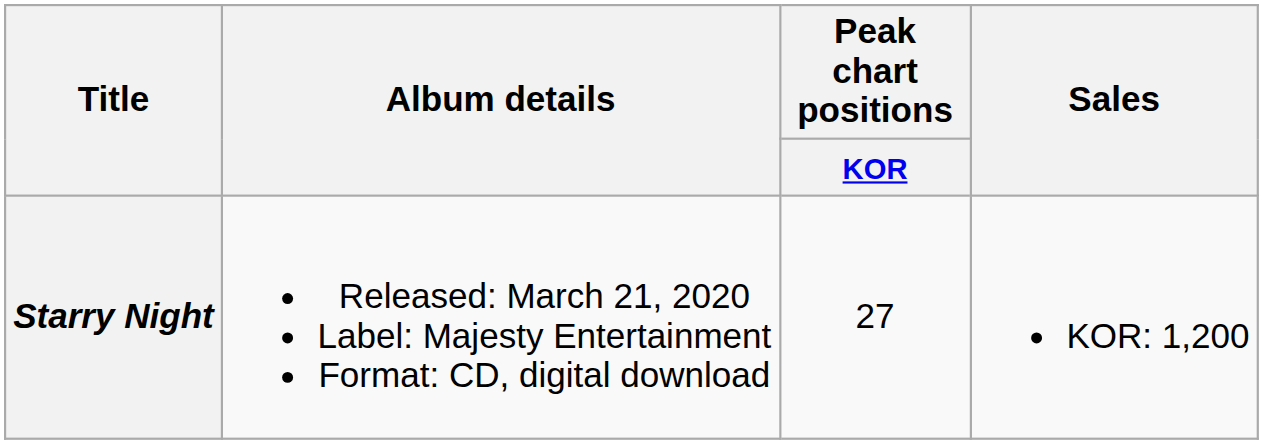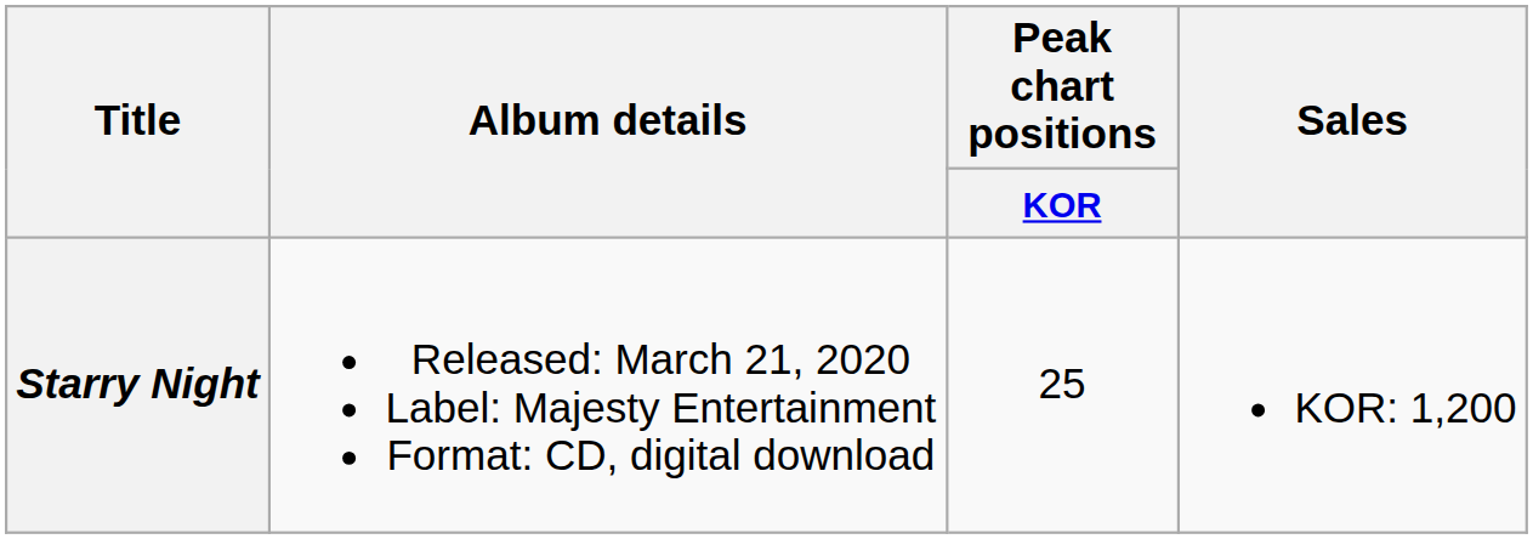 <table class="wikitable plainrowheaders" style="text-align:center;">
 <tr>
 <th scope="col" rowspan="2">Title</th>
 <th scope="col" rowspan="2">Album details</th>
 <th scope="col" colspan="1" style="width:5em;">Peak chart positions</th>
 <th scope="col" rowspan="2">Sales</th>
 </tr>
 <tr>
 <th><small><a href='#'>KOR</a></small><br></th>
 </tr>
 <tr>
 <th scope="row"><em>Starry Night</em></th>
 <td><br><ul><li>Released: March 21, 2020</li><li>Label: Majesty Entertainment</li><li>Format: CD, digital download</li></ul></td>
-<td>27</td>
+<td>25</td>
 <td><br><ul><li>KOR: 1,200</li></ul></td>
 </tr>
 </table>
